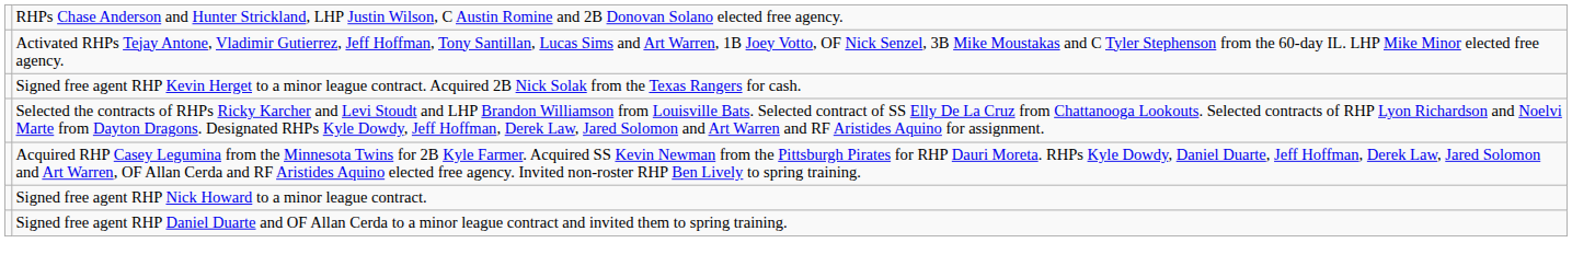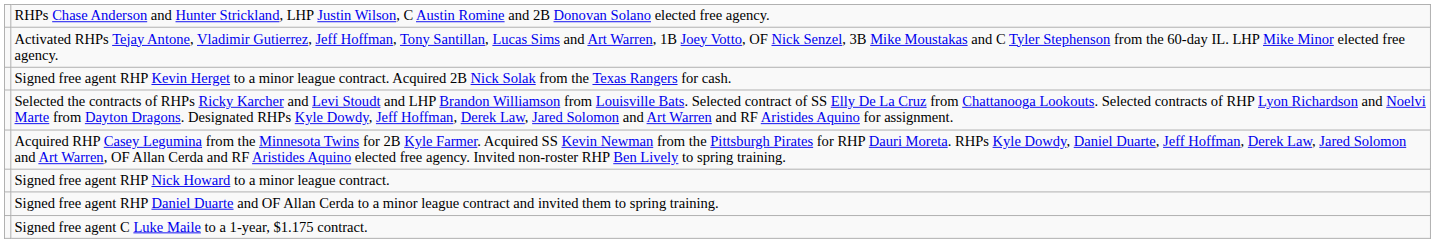 <table class="wikitable">
 <tr>
 <td></td>
 <td>RHPs <a href='#'>Chase Anderson</a> and <a href='#'>Hunter Strickland</a>, LHP <a href='#'>Justin Wilson</a>, C <a href='#'>Austin Romine</a> and 2B <a href='#'>Donovan Solano</a> elected free agency.</td>
 </tr>
 <tr>
 <td></td>
 <td>Activated RHPs <a href='#'>Tejay Antone</a>, <a href='#'>Vladimir Gutierrez</a>, <a href='#'>Jeff Hoffman</a>, <a href='#'>Tony Santillan</a>, <a href='#'>Lucas Sims</a> and <a href='#'>Art Warren</a>, 1B <a href='#'>Joey Votto</a>, OF <a href='#'>Nick Senzel</a>, 3B <a href='#'>Mike Moustakas</a> and C <a href='#'>Tyler Stephenson</a> from the 60-day IL. LHP <a href='#'>Mike Minor</a> elected free agency.</td>
 </tr>
 <tr>
 <td></td>
 <td>Signed free agent RHP <a href='#'>Kevin Herget</a> to a minor league contract. Acquired 2B <a href='#'>Nick Solak</a> from the <a href='#'>Texas Rangers</a> for cash.</td>
 </tr>
 <tr>
 <td></td>
 <td>Selected the contracts of RHPs <a href='#'>Ricky Karcher</a> and <a href='#'>Levi Stoudt</a> and LHP <a href='#'>Brandon Williamson</a> from <a href='#'>Louisville Bats</a>. Selected contract of SS <a href='#'>Elly De La Cruz</a> from <a href='#'>Chattanooga Lookouts</a>. Selected contracts of RHP <a href='#'>Lyon Richardson</a> and <a href='#'>Noelvi Marte</a> from <a href='#'>Dayton Dragons</a>. Designated RHPs <a href='#'>Kyle Dowdy</a>, <a href='#'>Jeff Hoffman</a>, <a href='#'>Derek Law</a>, <a href='#'>Jared Solomon</a> and <a href='#'>Art Warren</a> and RF <a href='#'>Aristides Aquino</a> for assignment.</td>
 </tr>
 <tr>
 <td></td>
 <td>Acquired RHP <a href='#'>Casey Legumina</a> from the <a href='#'>Minnesota Twins</a> for 2B <a href='#'>Kyle Farmer</a>. Acquired SS <a href='#'>Kevin Newman</a> from the <a href='#'>Pittsburgh Pirates</a> for RHP <a href='#'>Dauri Moreta</a>. RHPs <a href='#'>Kyle Dowdy</a>, <a href='#'>Daniel Duarte</a>, <a href='#'>Jeff Hoffman</a>, <a href='#'>Derek Law</a>, <a href='#'>Jared Solomon</a> and <a href='#'>Art Warren</a>, OF Allan Cerda and RF <a href='#'>Aristides Aquino</a> elected free agency. Invited non-roster RHP <a href='#'>Ben Lively</a> to spring training.</td>
 </tr>
 <tr>
 <td></td>
 <td>Signed free agent RHP <a href='#'>Nick Howard</a> to a minor league contract.</td>
 </tr>
 <tr>
 <td></td>
 <td>Signed free agent RHP <a href='#'>Daniel Duarte</a> and OF Allan Cerda to a minor league contract and invited them to spring training.</td>
 </tr>
+<tr>
+<td></td>
+<td>Signed free agent C <a href='#'>Luke Maile</a> to a 1-year, $1.175 contract.</td>
+</tr>
 </table>
